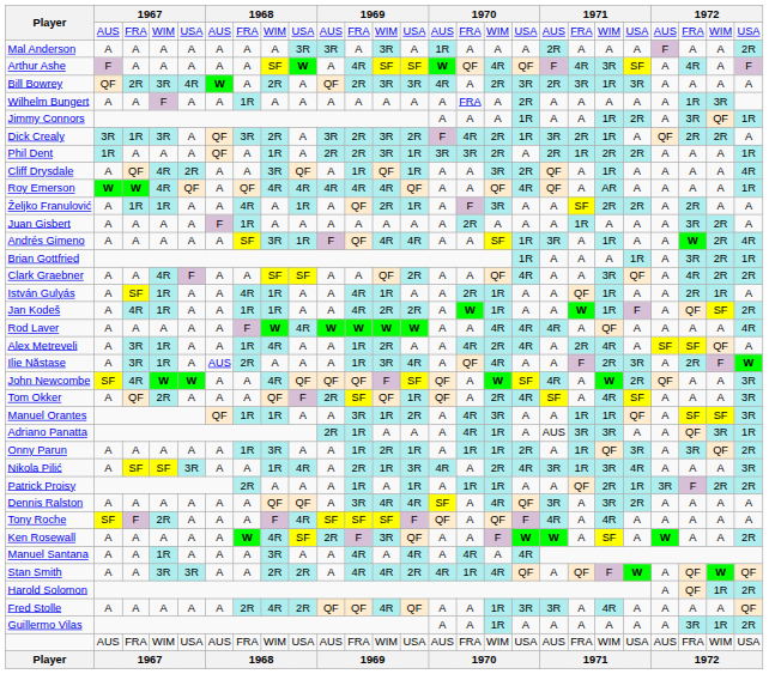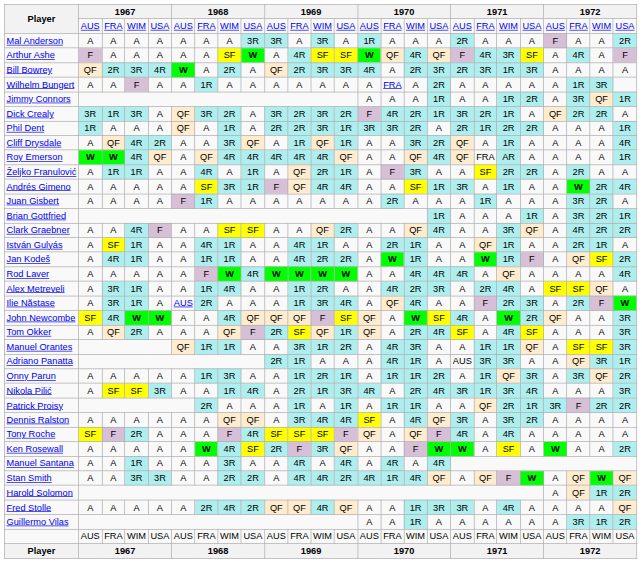 <table class=wikitable style=text-align:center;font-size:85%>
 <tr>
 <th rowspan=2>Player</th>
 <th colspan=4>1967</th>
 <th colspan=4>1968</th>
 <th colspan=4>1969</th>
 <th colspan=4>1970</th>
 <th colspan=4>1971</th>
 <th colspan=4>1972</th>
 </tr>
 <tr>
 <td><a href='#'>AUS</a></td>
 <td><a href='#'>FRA</a></td>
 <td><a href='#'>WIM</a></td>
 <td><a href='#'>USA</a></td>
 <td><a href='#'>AUS</a></td>
 <td><a href='#'>FRA</a></td>
 <td><a href='#'>WIM</a></td>
 <td><a href='#'>USA</a></td>
 <td><a href='#'>AUS</a></td>
 <td><a href='#'>FRA</a></td>
 <td><a href='#'>WIM</a></td>
 <td><a href='#'>USA</a></td>
 <td><a href='#'>AUS</a></td>
 <td><a href='#'>FRA</a></td>
 <td><a href='#'>WIM</a></td>
 <td><a href='#'>USA</a></td>
 <td><a href='#'>AUS</a></td>
 <td><a href='#'>FRA</a></td>
 <td><a href='#'>WIM</a></td>
 <td><a href='#'>USA</a></td>
 <td><a href='#'>AUS</a></td>
 <td><a href='#'>FRA</a></td>
 <td><a href='#'>WIM</a></td>
 <td><a href='#'>USA</a></td>
 </tr>
 <tr>
 <td align=left> <a href='#'>Mal Anderson</a></td>
 <td>A</td>
 <td>A</td>
 <td>A</td>
 <td>A</td>
 <td>A</td>
 <td>A</td>
 <td>A</td>
 <td bgcolor=afeeee>3R</td>
 <td bgcolor=afeeee>3R</td>
 <td>A</td>
 <td bgcolor=afeeee>3R</td>
 <td>A</td>
 <td bgcolor=afeeee>1R</td>
 <td>A</td>
 <td>A</td>
 <td>A</td>
 <td bgcolor=afeeee>2R</td>
 <td>A</td>
 <td>A</td>
 <td>A</td>
 <td bgcolor=thistle>F</td>
 <td>A</td>
 <td>A</td>
 <td bgcolor=afeeee>2R</td>
 </tr>
 <tr>
 <td align=left> <a href='#'>Arthur Ashe</a></td>
 <td bgcolor=thistle>F</td>
 <td>A</td>
 <td>A</td>
 <td>A</td>
 <td>A</td>
 <td>A</td>
 <td bgcolor=yellow>SF</td>
 <td bgcolor=lime><strong>W</strong></td>
 <td>A</td>
 <td bgcolor=afeeee>4R</td>
 <td bgcolor=yellow>SF</td>
 <td bgcolor=yellow>SF</td>
 <td bgcolor=lime><strong>W</strong></td>
 <td bgcolor=FFEBCD>QF</td>
 <td bgcolor=afeeee>4R</td>
 <td bgcolor=FFEBCD>QF</td>
 <td bgcolor=thistle>F</td>
 <td bgcolor=afeeee>4R</td>
 <td bgcolor=afeeee>3R</td>
 <td bgcolor=yellow>SF</td>
 <td>A</td>
 <td bgcolor=afeeee>4R</td>
 <td>A</td>
 <td bgcolor=thistle>F</td>
 </tr>
 <tr>
 <td align=left> <a href='#'>Bill Bowrey</a></td>
 <td bgcolor=FFEBCD>QF</td>
 <td bgcolor=afeeee>2R</td>
 <td bgcolor=afeeee>3R</td>
 <td bgcolor=afeeee>4R</td>
 <td bgcolor=lime><strong>W</strong></td>
 <td>A</td>
 <td bgcolor=afeeee>2R</td>
 <td>A</td>
 <td bgcolor=FFEBCD>QF</td>
 <td bgcolor=afeeee>2R</td>
 <td bgcolor=afeeee>3R</td>
 <td bgcolor=afeeee>3R</td>
 <td bgcolor=afeeee>4R</td>
 <td>A</td>
 <td bgcolor=afeeee>2R</td>
 <td bgcolor=afeeee>3R</td>
 <td bgcolor=afeeee>2R</td>
 <td bgcolor=afeeee>3R</td>
 <td bgcolor=afeeee>1R</td>
 <td bgcolor=afeeee>3R</td>
 <td>A</td>
 <td>A</td>
 <td>A</td>
 <td>A</td>
 </tr>
 <tr>
 <td align=left> <a href='#'>Wilhelm Bungert</a></td>
 <td>A</td>
 <td>A</td>
 <td bgcolor=thistle>F</td>
 <td>A</td>
 <td>A</td>
 <td bgcolor=afeeee>1R</td>
 <td>A</td>
 <td>A</td>
 <td>A</td>
 <td>A</td>
 <td>A</td>
 <td>A</td>
 <td>A</td>
 <td><a href='#'>FRA</a></td>
 <td>A</td>
 <td bgcolor=afeeee>2R</td>
 <td>A</td>
 <td>A</td>
 <td>A</td>
 <td>A</td>
 <td>A</td>
 <td bgcolor=afeeee>1R</td>
 <td bgcolor=afeeee>3R</td>
 <td></td>
 </tr>
 <tr>
 <td align=left> <a href='#'>Jimmy Connors</a></td>
 <td colspan=12></td>
 <td>A</td>
 <td>A</td>
 <td>A</td>
 <td bgcolor=afeeee>1R</td>
 <td>A</td>
 <td>A</td>
 <td bgcolor=afeeee>1R</td>
 <td bgcolor=afeeee>2R</td>
 <td>A</td>
 <td bgcolor=afeeee>3R</td>
 <td bgcolor=FFEBCD>QF</td>
 <td bgcolor=afeeee>1R</td>
 </tr>
 <tr>
 <td align=left> <a href='#'>Dick Crealy</a></td>
 <td bgcolor=afeeee>3R</td>
 <td bgcolor=afeeee>1R</td>
 <td bgcolor=afeeee>3R</td>
 <td>A</td>
 <td bgcolor=FFEBCD>QF</td>
 <td bgcolor=afeeee>3R</td>
 <td bgcolor=afeeee>2R</td>
 <td>A</td>
 <td bgcolor=afeeee>3R</td>
 <td bgcolor=afeeee>2R</td>
 <td bgcolor=afeeee>3R</td>
 <td bgcolor=afeeee>2R</td>
 <td bgcolor=thistle>F</td>
 <td bgcolor=afeeee>4R</td>
 <td bgcolor=afeeee>2R</td>
 <td bgcolor=afeeee>1R</td>
 <td bgcolor=afeeee>3R</td>
 <td bgcolor=afeeee>2R</td>
 <td bgcolor=afeeee>1R</td>
 <td>A</td>
 <td bgcolor=FFEBCD>QF</td>
 <td bgcolor=afeeee>2R</td>
 <td bgcolor=afeeee>2R</td>
 <td>A</td>
 </tr>
 <tr>
 <td align=left> <a href='#'>Phil Dent</a></td>
 <td bgcolor=afeeee>1R</td>
 <td>A</td>
 <td>A</td>
 <td>A</td>
 <td bgcolor=FFEBCD>QF</td>
 <td>A</td>
 <td bgcolor=afeeee>1R</td>
 <td>A</td>
 <td bgcolor=afeeee>2R</td>
 <td bgcolor=afeeee>2R</td>
 <td bgcolor=afeeee>3R</td>
 <td bgcolor=afeeee>1R</td>
 <td bgcolor=afeeee>3R</td>
 <td bgcolor=afeeee>3R</td>
 <td bgcolor=afeeee>2R</td>
 <td>A</td>
 <td bgcolor=afeeee>2R</td>
 <td bgcolor=afeeee>1R</td>
 <td bgcolor=afeeee>2R</td>
 <td bgcolor=afeeee>2R</td>
 <td>A</td>
 <td>A</td>
 <td>A</td>
 <td bgcolor=afeeee>1R</td>
 </tr>
 <tr>
 <td align=left> <a href='#'>Cliff Drysdale</a></td>
 <td>A</td>
 <td bgcolor=FFEBCD>QF</td>
 <td bgcolor=afeeee>4R</td>
 <td bgcolor=afeeee>2R</td>
 <td>A</td>
 <td>A</td>
 <td bgcolor=afeeee>3R</td>
 <td bgcolor=FFEBCD>QF</td>
 <td>A</td>
 <td bgcolor=afeeee>1R</td>
 <td bgcolor=FFEBCD>QF</td>
 <td bgcolor=afeeee>1R</td>
 <td>A</td>
 <td>A</td>
 <td bgcolor=afeeee>3R</td>
 <td bgcolor=afeeee>2R</td>
 <td bgcolor=FFEBCD>QF</td>
 <td>A</td>
 <td bgcolor=afeeee>1R</td>
 <td>A</td>
 <td>A</td>
 <td>A</td>
 <td>A</td>
 <td bgcolor=afeeee>4R</td>
 </tr>
 <tr>
 <td align=left> <a href='#'>Roy Emerson</a></td>
 <td bgcolor=lime><strong>W</strong></td>
 <td bgcolor=lime><strong>W</strong></td>
 <td bgcolor=afeeee>4R</td>
 <td bgcolor=FFEBCD>QF</td>
 <td>A</td>
 <td bgcolor=FFEBCD>QF</td>
 <td bgcolor=afeeee>4R</td>
 <td bgcolor=afeeee>4R</td>
 <td bgcolor=afeeee>4R</td>
 <td bgcolor=afeeee>4R</td>
 <td bgcolor=afeeee>4R</td>
 <td bgcolor=FFEBCD>QF</td>
 <td>A</td>
 <td>A</td>
 <td bgcolor=FFEBCD>QF</td>
 <td bgcolor=afeeee>4R</td>
 <td bgcolor=FFEBCD>QF</td>
-<td>A</td>
+<td>FRA</td>
 <td bgcolor=afeeee>AR</td>
 <td>A</td>
 <td>A</td>
 <td>A</td>
 <td>A</td>
 <td bgcolor=afeeee>1R</td>
 </tr>
 <tr>
 <td align=left> <a href='#'>Željko Franulović</a></td>
 <td>A</td>
 <td bgcolor=afeeee>1R</td>
 <td bgcolor=afeeee>1R</td>
 <td>A</td>
 <td>A</td>
 <td bgcolor=afeeee>4R</td>
 <td>A</td>
 <td bgcolor=afeeee>1R</td>
 <td>A</td>
 <td bgcolor=FFEBCD>QF</td>
 <td bgcolor=afeeee>2R</td>
 <td bgcolor=afeeee>1R</td>
 <td>A</td>
 <td bgcolor=thistle>F</td>
 <td bgcolor=afeeee>3R</td>
 <td>A</td>
 <td>A</td>
 <td bgcolor=yellow>SF</td>
 <td bgcolor=afeeee>2R</td>
 <td bgcolor=afeeee>2R</td>
 <td>A</td>
 <td bgcolor=afeeee>2R</td>
 <td>A</td>
 <td>A</td>
 </tr>
 <tr>
+<td align=left> <a href='#'>Andrés Gimeno</a></td>
+<td>A</td>
+<td>A</td>
+<td>A</td>
+<td>A</td>
+<td>A</td>
+<td bgcolor=yellow>SF</td>
+<td bgcolor=afeeee>3R</td>
+<td bgcolor=afeeee>1R</td>
+<td bgcolor=thistle>F</td>
+<td bgcolor=FFEBCD>QF</td>
+<td bgcolor=afeeee>4R</td>
+<td bgcolor=afeeee>4R</td>
+<td>A</td>
+<td>A</td>
+<td bgcolor=yellow>SF</td>
+<td bgcolor=afeeee>1R</td>
+<td bgcolor=afeeee>3R</td>
+<td>A</td>
+<td bgcolor=afeeee>1R</td>
+<td>A</td>
+<td>A</td>
+<td bgcolor=lime><strong>W</strong></td>
+<td bgcolor=afeeee>2R</td>
+<td bgcolor=afeeee>4R</td>
+</tr>
+<tr>
 <td align=left> <a href='#'>Juan Gisbert</a></td>
 <td>A</td>
 <td>A</td>
 <td>A</td>
 <td>A</td>
 <td bgcolor=thistle>F</td>
 <td bgcolor=afeeee>1R</td>
 <td>A</td>
 <td>A</td>
 <td>A</td>
 <td>A</td>
 <td>A</td>
 <td>A</td>
 <td>A</td>
 <td bgcolor=afeeee>2R</td>
 <td>A</td>
 <td>A</td>
 <td>A</td>
 <td bgcolor=afeeee>1R</td>
 <td>A</td>
 <td>A</td>
 <td>A</td>
 <td bgcolor=afeeee>3R</td>
 <td bgcolor=afeeee>2R</td>
 <td>A</td>
-</tr>
-<tr>
-<td align=left> <a href='#'>Andrés Gimeno</a></td>
-<td>A</td>
-<td>A</td>
-<td>A</td>
-<td>A</td>
-<td>A</td>
-<td bgcolor=yellow>SF</td>
-<td bgcolor=afeeee>3R</td>
-<td bgcolor=afeeee>1R</td>
-<td bgcolor=thistle>F</td>
-<td bgcolor=FFEBCD>QF</td>
-<td bgcolor=afeeee>4R</td>
-<td bgcolor=afeeee>4R</td>
-<td>A</td>
-<td>A</td>
-<td bgcolor=yellow>SF</td>
-<td bgcolor=afeeee>1R</td>
-<td bgcolor=afeeee>3R</td>
-<td>A</td>
-<td bgcolor=afeeee>1R</td>
-<td>A</td>
-<td>A</td>
-<td bgcolor=lime><strong>W</strong></td>
-<td bgcolor=afeeee>2R</td>
-<td bgcolor=afeeee>4R</td>
 </tr>
 <tr>
 <td align=left> <a href='#'>Brian Gottfried</a></td>
 <td colspan=15></td>
 <td bgcolor=afeeee>1R</td>
 <td>A</td>
 <td>A</td>
 <td>A</td>
 <td bgcolor=afeeee>1R</td>
 <td>A</td>
 <td bgcolor=afeeee>3R</td>
 <td bgcolor=afeeee>2R</td>
 <td bgcolor=afeeee>1R</td>
 </tr>
 <tr>
 <td align=left> <a href='#'>Clark Graebner</a></td>
 <td>A</td>
 <td>A</td>
 <td bgcolor=afeeee>4R</td>
 <td bgcolor=thistle>F</td>
 <td>A</td>
 <td>A</td>
 <td bgcolor=yellow>SF</td>
 <td bgcolor=yellow>SF</td>
 <td>A</td>
 <td>A</td>
 <td bgcolor=FFEBCD>QF</td>
 <td bgcolor=afeeee>2R</td>
 <td>A</td>
 <td>A</td>
 <td bgcolor=FFEBCD>QF</td>
 <td bgcolor=afeeee>4R</td>
 <td>A</td>
 <td>A</td>
 <td bgcolor=afeeee>3R</td>
 <td bgcolor=FFEBCD>QF</td>
 <td>A</td>
 <td bgcolor=afeeee>4R</td>
 <td bgcolor=afeeee>2R</td>
 <td bgcolor=afeeee>2R</td>
 </tr>
 <tr>
 <td align=left> <a href='#'>István Gulyás</a></td>
 <td>A</td>
 <td bgcolor=yellow>SF</td>
 <td bgcolor=afeeee>1R</td>
 <td>A</td>
 <td>A</td>
 <td bgcolor=afeeee>4R</td>
 <td bgcolor=afeeee>1R</td>
 <td>A</td>
 <td>A</td>
 <td bgcolor=afeeee>4R</td>
 <td bgcolor=afeeee>1R</td>
 <td>A</td>
 <td>A</td>
 <td bgcolor=afeeee>2R</td>
 <td bgcolor=afeeee>1R</td>
 <td>A</td>
 <td>A</td>
 <td bgcolor=FFEBCD>QF</td>
 <td bgcolor=afeeee>1R</td>
 <td>A</td>
 <td>A</td>
 <td bgcolor=afeeee>2R</td>
 <td bgcolor=afeeee>1R</td>
 <td>A</td>
 </tr>
 <tr>
 <td align=left> <a href='#'>Jan Kodeš</a></td>
 <td>A</td>
 <td bgcolor=afeeee>4R</td>
 <td bgcolor=afeeee>1R</td>
 <td>A</td>
 <td>A</td>
 <td bgcolor=afeeee>1R</td>
 <td bgcolor=afeeee>1R</td>
 <td>A</td>
 <td>A</td>
 <td bgcolor=afeeee>4R</td>
 <td bgcolor=afeeee>2R</td>
 <td bgcolor=afeeee>2R</td>
 <td>A</td>
 <td bgcolor=lime><strong>W</strong></td>
 <td bgcolor=afeeee>1R</td>
 <td>A</td>
 <td>A</td>
 <td bgcolor=lime><strong>W</strong></td>
 <td bgcolor=afeeee>1R</td>
 <td bgcolor=thistle>F</td>
 <td>A</td>
 <td bgcolor=FFEBCD>QF</td>
 <td bgcolor=yellow>SF</td>
 <td bgcolor=afeeee>2R</td>
 </tr>
 <tr>
 <td align=left> <a href='#'>Rod Laver</a></td>
 <td>A</td>
 <td>A</td>
 <td>A</td>
 <td>A</td>
 <td>A</td>
 <td bgcolor=thistle>F</td>
 <td bgcolor=lime><strong>W</strong></td>
 <td bgcolor=afeeee>4R</td>
 <td bgcolor=lime><strong>W</strong></td>
 <td bgcolor=lime><strong>W</strong></td>
 <td bgcolor=lime><strong>W</strong></td>
 <td bgcolor=lime><strong>W</strong></td>
 <td>A</td>
 <td>A</td>
 <td bgcolor=afeeee>4R</td>
 <td bgcolor=afeeee>4R</td>
 <td bgcolor=afeeee>4R</td>
 <td>A</td>
 <td bgcolor=FFEBCD>QF</td>
 <td>A</td>
 <td>A</td>
 <td>A</td>
 <td>A</td>
 <td bgcolor=afeeee>4R</td>
 </tr>
 <tr>
 <td align=left> <a href='#'>Alex Metreveli</a></td>
 <td>A</td>
 <td bgcolor=afeeee>3R</td>
 <td bgcolor=afeeee>1R</td>
 <td>A</td>
 <td>A</td>
 <td bgcolor=afeeee>1R</td>
 <td bgcolor=afeeee>4R</td>
 <td>A</td>
 <td>A</td>
 <td bgcolor=afeeee>1R</td>
 <td bgcolor=afeeee>2R</td>
 <td>A</td>
 <td>A</td>
 <td bgcolor=afeeee>4R</td>
 <td bgcolor=afeeee>2R</td>
-<td bgcolor=afeeee>4R</td>
+<td bgcolor=afeeee>3R</td>
 <td>A</td>
 <td bgcolor=afeeee>2R</td>
 <td bgcolor=afeeee>4R</td>
 <td>A</td>
 <td bgcolor=yellow>SF</td>
 <td bgcolor=yellow>SF</td>
 <td bgcolor=FFEBCD>QF</td>
 <td>A</td>
 </tr>
 <tr>
 <td align=left> <a href='#'>Ilie Năstase</a></td>
 <td>A</td>
 <td bgcolor=afeeee>3R</td>
 <td bgcolor=afeeee>1R</td>
 <td>A</td>
 <td><a href='#'>AUS</a></td>
 <td bgcolor=afeeee>2R</td>
 <td>A</td>
 <td>A</td>
 <td>A</td>
 <td bgcolor=afeeee>1R</td>
 <td bgcolor=afeeee>3R</td>
 <td bgcolor=afeeee>4R</td>
 <td>A</td>
 <td bgcolor=FFEBCD>QF</td>
 <td bgcolor=afeeee>4R</td>
 <td>A</td>
 <td>A</td>
 <td bgcolor=thistle>F</td>
 <td bgcolor=afeeee>2R</td>
 <td bgcolor=afeeee>3R</td>
 <td>A</td>
 <td bgcolor=afeeee>2R</td>
 <td bgcolor=thistle>F</td>
 <td bgcolor=lime><strong>W</strong></td>
 </tr>
 <tr>
 <td align=left> <a href='#'>John Newcombe</a></td>
 <td bgcolor=yellow>SF</td>
 <td bgcolor=afeeee>4R</td>
 <td bgcolor=lime><strong>W</strong></td>
 <td bgcolor=lime><strong>W</strong></td>
 <td>A</td>
 <td>A</td>
 <td bgcolor=afeeee>4R</td>
 <td bgcolor=FFEBCD>QF</td>
 <td bgcolor=FFEBCD>QF</td>
 <td bgcolor=FFEBCD>QF</td>
 <td bgcolor=thistle>F</td>
 <td bgcolor=yellow>SF</td>
 <td bgcolor=FFEBCD>QF</td>
 <td>A</td>
 <td bgcolor=lime><strong>W</strong></td>
 <td bgcolor=yellow>SF</td>
 <td bgcolor=afeeee>4R</td>
 <td>A</td>
 <td bgcolor=lime><strong>W</strong></td>
 <td bgcolor=afeeee>2R</td>
 <td bgcolor=FFEBCD>QF</td>
 <td>A</td>
 <td>A</td>
 <td bgcolor=afeeee>3R</td>
 </tr>
 <tr>
 <td align=left> <a href='#'>Tom Okker</a></td>
 <td>A</td>
 <td bgcolor=FFEBCD>QF</td>
 <td bgcolor=afeeee>2R</td>
 <td>A</td>
 <td>A</td>
 <td>A</td>
 <td bgcolor=FFEBCD>QF</td>
 <td bgcolor=thistle>F</td>
 <td bgcolor=afeeee>2R</td>
 <td bgcolor=yellow>SF</td>
 <td bgcolor=FFEBCD>QF</td>
 <td bgcolor=afeeee>1R</td>
 <td bgcolor=FFEBCD>QF</td>
 <td>A</td>
 <td bgcolor=afeeee>2R</td>
 <td bgcolor=afeeee>4R</td>
 <td bgcolor=yellow>SF</td>
 <td>A</td>
 <td bgcolor=afeeee>4R</td>
 <td bgcolor=yellow>SF</td>
 <td>A</td>
 <td>A</td>
 <td>A</td>
 <td bgcolor=afeeee>3R</td>
 </tr>
 <tr>
 <td align=left> <a href='#'>Manuel Orantes</a></td>
 <td colspan=4></td>
 <td bgcolor=FFEBCD>QF</td>
 <td bgcolor=afeeee>1R</td>
 <td bgcolor=afeeee>1R</td>
 <td>A</td>
 <td>A</td>
 <td bgcolor=afeeee>3R</td>
 <td bgcolor=afeeee>1R</td>
 <td bgcolor=afeeee>2R</td>
 <td>A</td>
 <td bgcolor=afeeee>4R</td>
 <td bgcolor=afeeee>3R</td>
 <td>A</td>
 <td>A</td>
 <td bgcolor=afeeee>1R</td>
 <td bgcolor=afeeee>1R</td>
 <td bgcolor=FFEBCD>QF</td>
 <td>A</td>
 <td bgcolor=yellow>SF</td>
 <td bgcolor=yellow>SF</td>
 <td bgcolor=afeeee>3R</td>
 </tr>
 <tr>
 <td align=left> <a href='#'>Adriano Panatta</a></td>
 <td colspan=8></td>
 <td bgcolor=afeeee>2R</td>
 <td bgcolor=afeeee>1R</td>
 <td>A</td>
 <td>A</td>
 <td>A</td>
 <td bgcolor=afeeee>4R</td>
 <td bgcolor=afeeee>1R</td>
 <td>A</td>
 <td>AUS</td>
 <td bgcolor=afeeee>3R</td>
 <td bgcolor=afeeee>3R</td>
 <td>A</td>
 <td>A</td>
 <td bgcolor=FFEBCD>QF</td>
 <td bgcolor=afeeee>3R</td>
 <td bgcolor=afeeee>1R</td>
 </tr>
 <tr>
 <td align=left> <a href='#'>Onny Parun</a></td>
 <td>A</td>
 <td>A</td>
 <td>A</td>
 <td>A</td>
 <td>A</td>
 <td bgcolor=afeeee>1R</td>
 <td bgcolor=afeeee>3R</td>
 <td>A</td>
 <td>A</td>
 <td bgcolor=afeeee>1R</td>
 <td bgcolor=afeeee>2R</td>
 <td bgcolor=afeeee>1R</td>
 <td>A</td>
 <td bgcolor=afeeee>1R</td>
 <td bgcolor=afeeee>1R</td>
 <td bgcolor=afeeee>2R</td>
 <td>A</td>
 <td bgcolor=afeeee>1R</td>
 <td bgcolor=FFEBCD>QF</td>
 <td bgcolor=afeeee>3R</td>
 <td>A</td>
 <td bgcolor=afeeee>3R</td>
 <td bgcolor=FFEBCD>QF</td>
 <td bgcolor=afeeee>2R</td>
 </tr>
 <tr>
 <td align=left> <a href='#'>Nikola Pilić</a></td>
 <td>A</td>
 <td bgcolor=yellow>SF</td>
 <td bgcolor=yellow>SF</td>
 <td bgcolor=afeeee>3R</td>
 <td>A</td>
 <td>A</td>
 <td bgcolor=afeeee>1R</td>
 <td bgcolor=afeeee>4R</td>
 <td>A</td>
 <td bgcolor=afeeee>2R</td>
 <td bgcolor=afeeee>1R</td>
 <td bgcolor=afeeee>3R</td>
 <td bgcolor=afeeee>4R</td>
 <td>A</td>
 <td bgcolor=afeeee>2R</td>
 <td bgcolor=afeeee>4R</td>
 <td bgcolor=afeeee>3R</td>
 <td bgcolor=afeeee>1R</td>
 <td bgcolor=afeeee>3R</td>
 <td bgcolor=afeeee>4R</td>
 <td>A</td>
 <td>A</td>
 <td>A</td>
 <td bgcolor=afeeee>3R</td>
 </tr>
 <tr>
 <td align=left> <a href='#'>Patrick Proisy</a></td>
 <td colspan=5></td>
 <td bgcolor=afeeee>2R</td>
 <td>A</td>
 <td>A</td>
 <td>A</td>
 <td bgcolor=afeeee>1R</td>
 <td>A</td>
 <td bgcolor=afeeee>1R</td>
 <td>A</td>
 <td bgcolor=afeeee>1R</td>
 <td bgcolor=afeeee>1R</td>
 <td>A</td>
 <td>A</td>
 <td bgcolor=FFEBCD>QF</td>
 <td bgcolor=afeeee>2R</td>
 <td bgcolor=afeeee>1R</td>
 <td bgcolor=afeeee>3R</td>
 <td bgcolor=thistle>F</td>
 <td bgcolor=afeeee>2R</td>
 <td bgcolor=afeeee>2R</td>
 </tr>
 <tr>
 <td align=left> <a href='#'>Dennis Ralston</a></td>
 <td>A</td>
 <td>A</td>
 <td>A</td>
 <td>A</td>
 <td>A</td>
 <td>A</td>
 <td bgcolor=FFEBCD>QF</td>
 <td bgcolor=FFEBCD>QF</td>
 <td>A</td>
 <td bgcolor=afeeee>3R</td>
 <td bgcolor=afeeee>4R</td>
 <td bgcolor=afeeee>4R</td>
 <td bgcolor=yellow>SF</td>
 <td>A</td>
 <td bgcolor=afeeee>4R</td>
 <td bgcolor=FFEBCD>QF</td>
 <td bgcolor=afeeee>3R</td>
 <td>A</td>
 <td bgcolor=afeeee>3R</td>
 <td bgcolor=afeeee>2R</td>
 <td>A</td>
 <td>A</td>
 <td>A</td>
 <td>A</td>
 </tr>
 <tr>
 <td align=left> <a href='#'>Tony Roche</a></td>
 <td bgcolor=yellow>SF</td>
 <td bgcolor=thistle>F</td>
 <td bgcolor=afeeee>2R</td>
 <td>A</td>
 <td>A</td>
 <td>A</td>
 <td bgcolor=thistle>F</td>
 <td bgcolor=afeeee>4R</td>
 <td bgcolor=yellow>SF</td>
 <td bgcolor=yellow>SF</td>
 <td bgcolor=yellow>SF</td>
 <td bgcolor=thistle>F</td>
 <td bgcolor=FFEBCD>QF</td>
 <td>A</td>
 <td bgcolor=FFEBCD>QF</td>
 <td bgcolor=thistle>F</td>
 <td bgcolor=afeeee>4R</td>
 <td>A</td>
 <td bgcolor=afeeee>4R</td>
 <td>A</td>
 <td>A</td>
 <td>A</td>
 <td>A</td>
 <td>A</td>
 </tr>
 <tr>
 <td align=left> <a href='#'>Ken Rosewall</a></td>
 <td>A</td>
 <td>A</td>
 <td>A</td>
 <td>A</td>
 <td>A</td>
 <td bgcolor=lime><strong>W</strong></td>
 <td bgcolor=afeeee>4R</td>
 <td bgcolor=yellow>SF</td>
 <td bgcolor=afeeee>2R</td>
 <td bgcolor=thistle>F</td>
 <td bgcolor=afeeee>3R</td>
 <td bgcolor=FFEBCD>QF</td>
 <td>A</td>
 <td>A</td>
 <td bgcolor=thistle>F</td>
 <td bgcolor=lime><strong>W</strong></td>
 <td bgcolor=lime><strong>W</strong></td>
 <td>A</td>
 <td bgcolor=yellow>SF</td>
 <td>A</td>
 <td bgcolor=lime><strong>W</strong></td>
 <td>A</td>
 <td>A</td>
 <td bgcolor=afeeee>2R</td>
 </tr>
 <tr>
 <td align=left> <a href='#'>Manuel Santana</a></td>
 <td>A</td>
 <td>A</td>
 <td bgcolor=afeeee>1R</td>
 <td>A</td>
 <td>A</td>
 <td>A</td>
 <td bgcolor=afeeee>3R</td>
 <td>A</td>
 <td>A</td>
 <td bgcolor=afeeee>4R</td>
 <td>A</td>
 <td bgcolor=afeeee>4R</td>
 <td>A</td>
 <td bgcolor=afeeee>4R</td>
 <td>A</td>
 <td bgcolor=afeeee>4R</td>
 <td colspan=8></td>
 </tr>
 <tr>
 <td align=left> <a href='#'>Stan Smith</a></td>
 <td>A</td>
 <td>A</td>
 <td bgcolor=afeeee>3R</td>
 <td bgcolor=afeeee>3R</td>
 <td>A</td>
 <td>A</td>
 <td bgcolor=afeeee>2R</td>
 <td bgcolor=afeeee>2R</td>
 <td>A</td>
 <td bgcolor=afeeee>4R</td>
 <td bgcolor=afeeee>4R</td>
 <td bgcolor=afeeee>2R</td>
 <td bgcolor=afeeee>4R</td>
 <td bgcolor=afeeee>1R</td>
 <td bgcolor=afeeee>4R</td>
 <td bgcolor=FFEBCD>QF</td>
 <td>A</td>
 <td bgcolor=FFEBCD>QF</td>
 <td bgcolor=thistle>F</td>
 <td bgcolor=lime><strong>W</strong></td>
 <td>A</td>
 <td bgcolor=FFEBCD>QF</td>
 <td bgcolor=lime><strong>W</strong></td>
 <td bgcolor=FFEBCD>QF</td>
 </tr>
 <tr>
 <td align=left> <a href='#'>Harold Solomon</a></td>
 <td colspan=20></td>
 <td>A</td>
 <td bgcolor=FFEBCD>QF</td>
 <td bgcolor=afeeee>1R</td>
 <td bgcolor=afeeee>2R</td>
 </tr>
 <tr>
 <td align=left> <a href='#'>Fred Stolle</a></td>
 <td>A</td>
 <td>A</td>
 <td>A</td>
 <td>A</td>
 <td>A</td>
 <td bgcolor=afeeee>2R</td>
 <td bgcolor=afeeee>4R</td>
 <td bgcolor=afeeee>2R</td>
 <td bgcolor=FFEBCD>QF</td>
 <td bgcolor=FFEBCD>QF</td>
 <td bgcolor=afeeee>4R</td>
 <td bgcolor=FFEBCD>QF</td>
 <td>A</td>
 <td>A</td>
 <td bgcolor=afeeee>1R</td>
 <td bgcolor=afeeee>3R</td>
 <td bgcolor=afeeee>3R</td>
 <td>A</td>
 <td bgcolor=afeeee>4R</td>
 <td>A</td>
 <td>A</td>
 <td>A</td>
 <td>A</td>
 <td bgcolor=FFEBCD>QF</td>
 </tr>
 <tr>
 <td align=left> <a href='#'>Guillermo Vilas</a></td>
 <td colspan=12></td>
 <td>A</td>
 <td>A</td>
 <td bgcolor=afeeee>1R</td>
 <td>A</td>
 <td>A</td>
 <td>A</td>
 <td>A</td>
 <td>A</td>
 <td>A</td>
 <td bgcolor=afeeee>3R</td>
 <td bgcolor=afeeee>1R</td>
 <td bgcolor=afeeee>2R</td>
 </tr>
 <tr>
 <td></td>
 <td>AUS</td>
 <td>FRA</td>
 <td>WIM</td>
 <td>USA</td>
 <td>AUS</td>
 <td>FRA</td>
 <td>WIM</td>
 <td>USA</td>
 <td>AUS</td>
 <td>FRA</td>
 <td>WIM</td>
 <td>USA</td>
 <td>AUS</td>
 <td>FRA</td>
 <td>WIM</td>
 <td>USA</td>
 <td>AUS</td>
 <td>FRA</td>
 <td>WIM</td>
 <td>USA</td>
 <td>AUS</td>
 <td>FRA</td>
 <td>WIM</td>
 <td>USA</td>
 </tr>
 <tr>
 <th>Player</th>
 <th colspan=4>1967</th>
 <th colspan=4>1968</th>
 <th colspan=4>1969</th>
 <th colspan=4>1970</th>
 <th colspan=4>1971</th>
 <th colspan=4>1972</th>
 </tr>
 </table>
